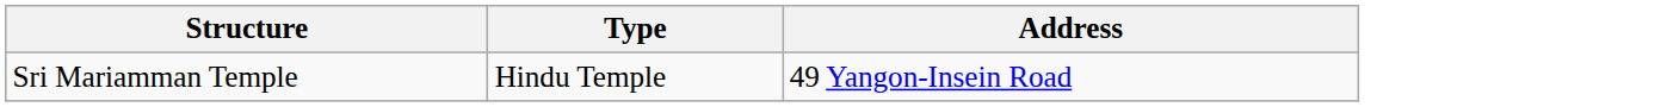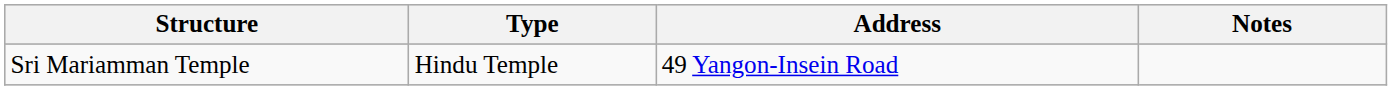 <table class="wikitable" border="1">
 <tr>
 <th width="250">Structure</th>
 <th width="150">Type</th>
 <th width="300">Address</th>
+<th width="150">Notes</th>
 </tr>
 <tr>
 <td>Sri Mariamman Temple</td>
 <td>Hindu Temple</td>
 <td>49 <a href='#'>Yangon-Insein Road</a></td>
+<td></td>
 </tr>
 </table>
